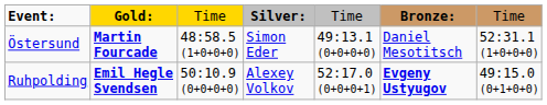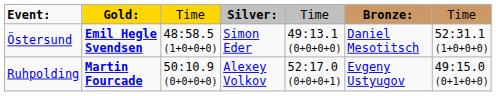 <table class="wikitable" width=85%>
 <tr>
 <td><strong>Event:</strong></td>
 <td style="text-align:center;background-color:gold;"><strong>Gold:</strong></td>
 <td style="text-align:center;background-color:gold;">Time</td>
 <td style="text-align:center;background-color:silver;"><strong>Silver:</strong></td>
 <td style="text-align:center;background-color:silver;">Time</td>
 <td style="text-align:center;background-color:#CC9966;"><strong>Bronze:</strong></td>
 <td style="text-align:center;background-color:#CC9966;">Time</td>
 </tr>
 <tr>
 <td><a href='#'>Östersund</a><br></td>
-<td><strong><a href='#'>Martin Fourcade</a></strong><br><small></small></td>
+<td><strong><a href='#'>Emil Hegle Svendsen</a></strong><br><small></small></td>
 <td>48:58.5<br><small>(1+0+0+0)</small></td>
 <td><a href='#'>Simon Eder</a><br><small></small></td>
 <td>49:13.1<br><small>(0+0+0+0)</small></td>
 <td><a href='#'>Daniel Mesotitsch</a><br><small></small></td>
 <td>52:31.1<br><small>(1+0+0+0)</small></td>
 </tr>
 <tr>
 <td><a href='#'>Ruhpolding</a><br></td>
-<td><strong><a href='#'>Emil Hegle Svendsen</a></strong><br><small></small></td>
+<td><strong><a href='#'>Martin Fourcade</a></strong><br><small></small></td>
 <td>50:10.9<br><small>(0+0+0+0)</small></td>
 <td><a href='#'>Alexey Volkov</a><br><small></small></td>
 <td>52:17.0<br><small>(0+0+0+1)</small></td>
-<td><strong><a href='#'>Evgeny Ustyugov</a><br><small></small></strong></td>
+<td><a href='#'>Evgeny Ustyugov</a><br><small></small></td>
 <td>49:15.0<br><small>(0+1+0+0)</small></td>
 </tr>
 </table>
